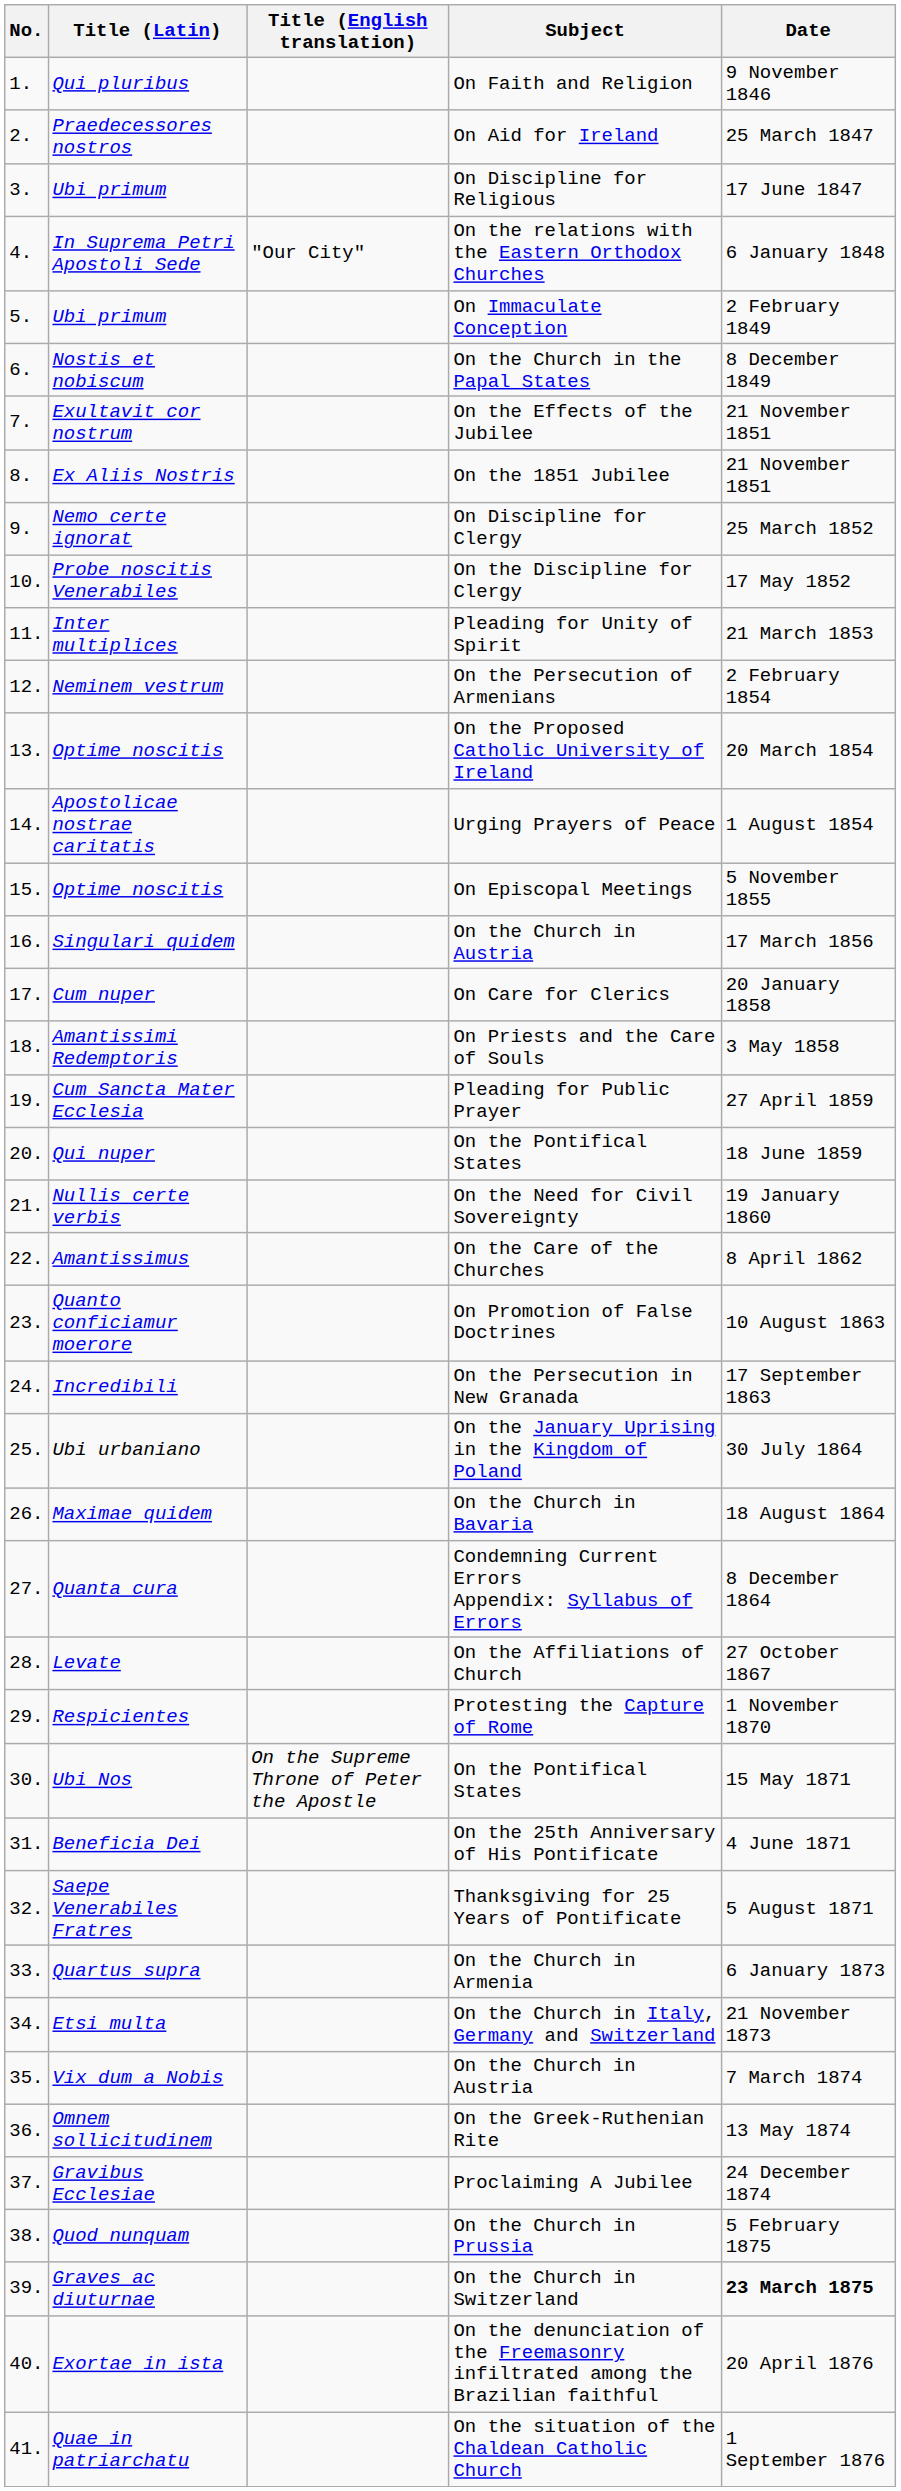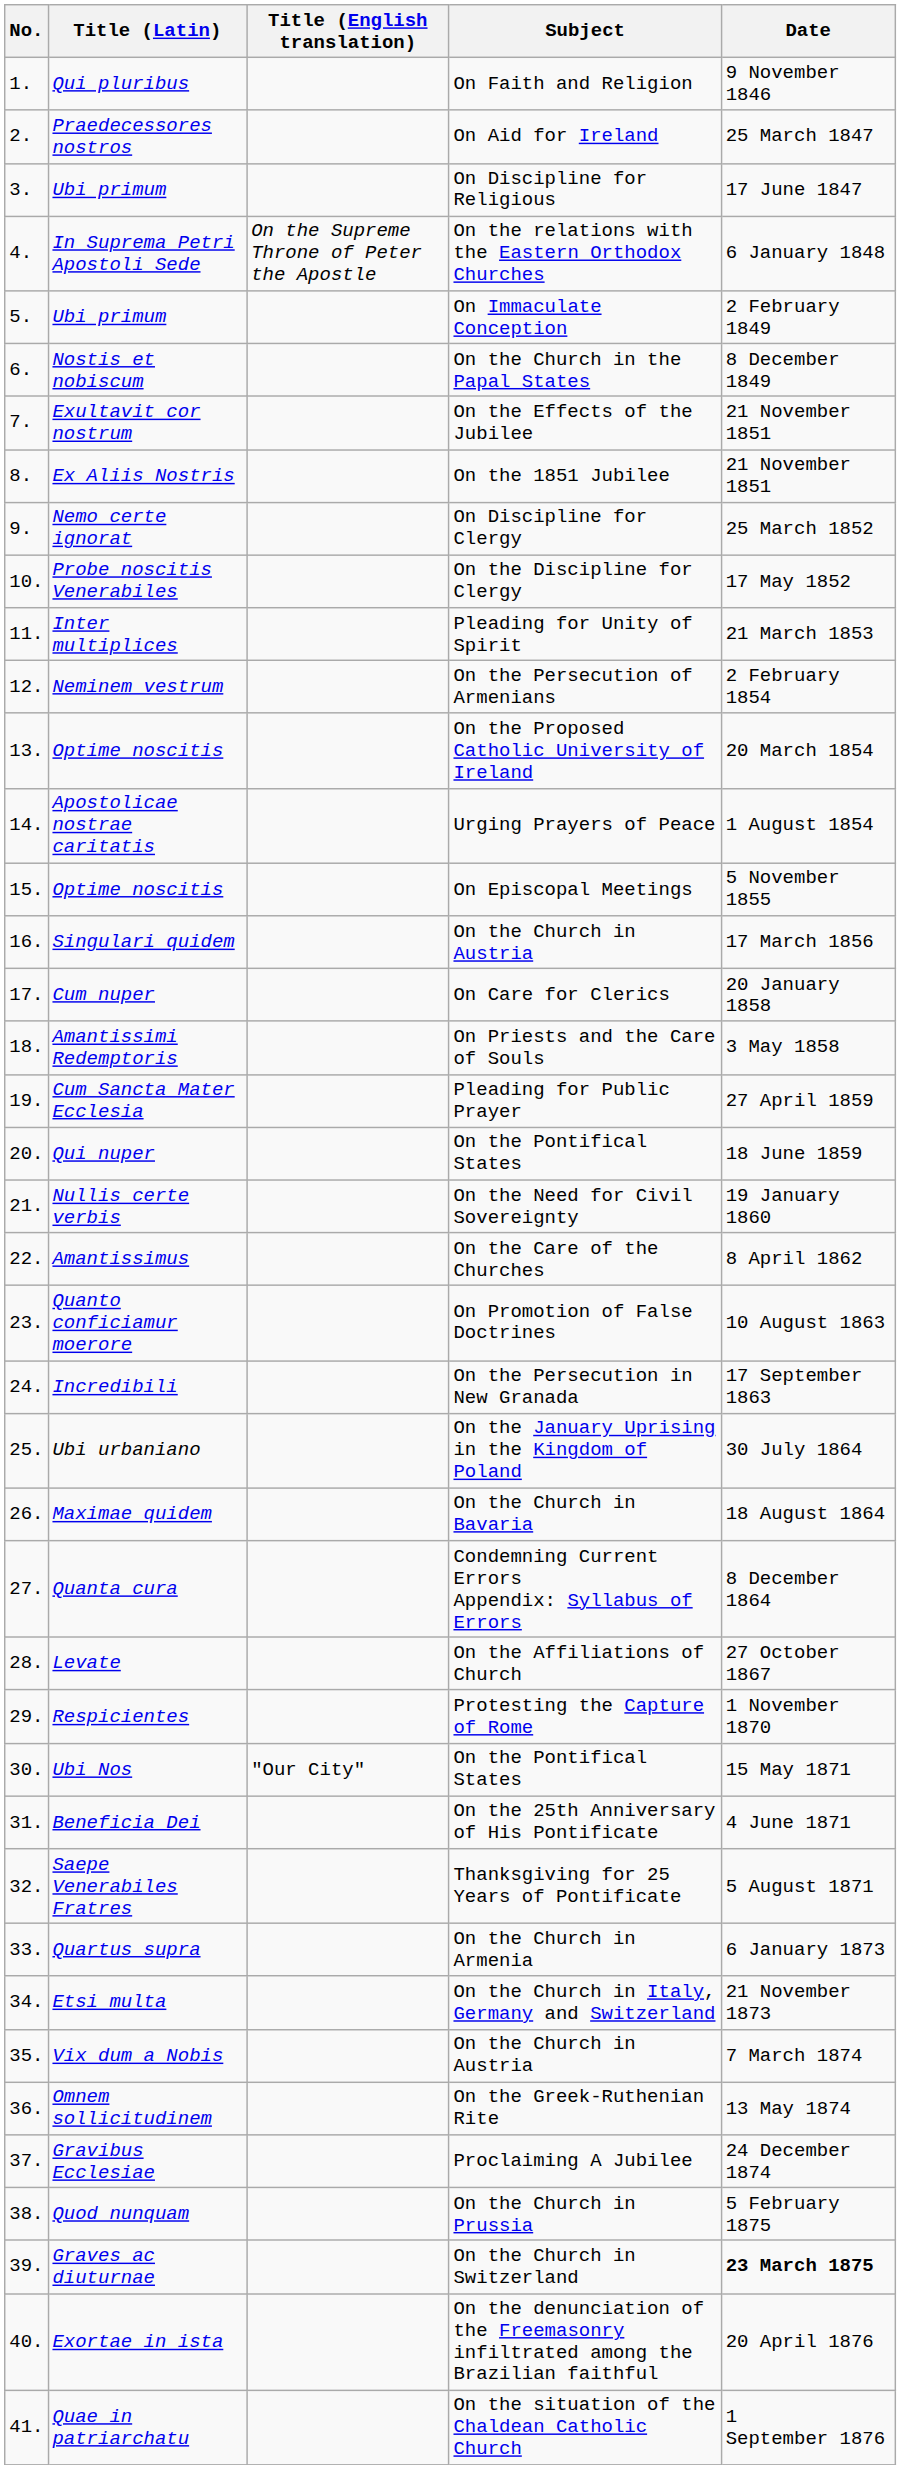 <table class="wikitable">
 <tr>
 <th>No.</th>
 <th>Title (<a href='#'>Latin</a>)</th>
 <th>Title (<a href='#'>English</a> translation)</th>
 <th>Subject</th>
 <th>Date</th>
 </tr>
 <tr>
 <td>1.</td>
 <td><em><a href='#'>Qui pluribus</a></em></td>
 <td></td>
 <td>On Faith and Religion</td>
 <td>9 November 1846</td>
 </tr>
 <tr>
 <td>2.</td>
 <td><em><a href='#'>Praedecessores nostros</a></em></td>
 <td></td>
 <td>On Aid for <a href='#'>Ireland</a></td>
 <td>25 March 1847</td>
 </tr>
 <tr>
 <td>3.</td>
 <td><em><a href='#'>Ubi primum</a></em></td>
 <td></td>
 <td>On Discipline for Religious</td>
 <td>17 June 1847</td>
 </tr>
 <tr>
 <td>4.</td>
 <td><em><a href='#'>In Suprema Petri Apostoli Sede</a></em></td>
-<td>"Our City"</td>
+<td><em>On the Supreme Throne of Peter the Apostle</em></td>
 <td>On the relations with the <a href='#'>Eastern Orthodox Churches</a></td>
 <td>6 January 1848</td>
 </tr>
 <tr>
 <td>5.</td>
 <td><em><a href='#'>Ubi primum</a></em></td>
 <td></td>
 <td>On <a href='#'>Immaculate Conception</a></td>
 <td>2 February 1849</td>
 </tr>
 <tr>
 <td>6.</td>
 <td><em><a href='#'>Nostis et nobiscum</a></em></td>
 <td></td>
 <td>On the Church in the <a href='#'>Papal States</a></td>
 <td>8 December 1849</td>
 </tr>
 <tr>
 <td>7.</td>
 <td><em><a href='#'>Exultavit cor nostrum</a></em></td>
 <td></td>
 <td>On the Effects of the Jubilee</td>
 <td>21 November 1851</td>
 </tr>
 <tr>
 <td>8.</td>
 <td><em><a href='#'>Ex Aliis Nostris</a></em></td>
 <td></td>
 <td>On the 1851 Jubilee</td>
 <td>21 November 1851</td>
 </tr>
 <tr>
 <td>9.</td>
 <td><em><a href='#'>Nemo certe ignorat</a></em></td>
 <td></td>
 <td>On Discipline for Clergy</td>
 <td>25 March 1852</td>
 </tr>
 <tr>
 <td>10.</td>
 <td><em><a href='#'>Probe noscitis Venerabiles</a></em></td>
 <td></td>
 <td>On the Discipline for Clergy</td>
 <td>17 May 1852</td>
 </tr>
 <tr>
 <td>11.</td>
 <td><em><a href='#'>Inter multiplices</a></em></td>
 <td></td>
 <td>Pleading for Unity of Spirit</td>
 <td>21 March 1853</td>
 </tr>
 <tr>
 <td>12.</td>
 <td><em><a href='#'>Neminem vestrum</a></em></td>
 <td></td>
 <td>On the Persecution of Armenians</td>
 <td>2 February 1854</td>
 </tr>
 <tr>
 <td>13.</td>
 <td><em><a href='#'>Optime noscitis</a></em></td>
 <td></td>
 <td>On the Proposed <a href='#'>Catholic University of Ireland</a></td>
 <td>20 March 1854</td>
 </tr>
 <tr>
 <td>14.</td>
 <td><em><a href='#'>Apostolicae nostrae caritatis</a></em></td>
 <td></td>
 <td>Urging Prayers of Peace</td>
 <td>1 August 1854</td>
 </tr>
 <tr>
 <td>15.</td>
 <td><em><a href='#'>Optime noscitis</a></em></td>
 <td></td>
 <td>On Episcopal Meetings</td>
 <td>5 November 1855</td>
 </tr>
 <tr>
 <td>16.</td>
 <td><em><a href='#'>Singulari quidem</a></em></td>
 <td></td>
 <td>On the Church in <a href='#'>Austria</a></td>
 <td>17 March 1856</td>
 </tr>
 <tr>
 <td>17.</td>
 <td><em><a href='#'>Cum nuper</a></em></td>
 <td></td>
 <td>On Care for Clerics</td>
 <td>20 January 1858</td>
 </tr>
 <tr>
 <td>18.</td>
 <td><em><a href='#'>Amantissimi Redemptoris</a></em></td>
 <td></td>
 <td>On Priests and the Care of Souls</td>
 <td>3 May 1858</td>
 </tr>
 <tr>
 <td>19.</td>
 <td><em><a href='#'>Cum Sancta Mater Ecclesia</a></em></td>
 <td></td>
 <td>Pleading for Public Prayer</td>
 <td>27 April 1859</td>
 </tr>
 <tr>
 <td>20.</td>
 <td><em><a href='#'>Qui nuper</a></em></td>
 <td></td>
 <td>On the Pontifical States</td>
 <td>18 June 1859</td>
 </tr>
 <tr>
 <td>21.</td>
 <td><em><a href='#'>Nullis certe verbis</a></em></td>
 <td></td>
 <td>On the Need for Civil Sovereignty</td>
 <td>19 January 1860</td>
 </tr>
 <tr>
 <td>22.</td>
 <td><em><a href='#'>Amantissimus</a></em></td>
 <td></td>
 <td>On the Care of the Churches</td>
 <td>8 April 1862</td>
 </tr>
 <tr>
 <td>23.</td>
 <td><em><a href='#'>Quanto conficiamur moerore</a></em></td>
 <td></td>
 <td>On Promotion of False Doctrines</td>
 <td>10 August 1863</td>
 </tr>
 <tr>
 <td>24.</td>
 <td><em><a href='#'>Incredibili</a></em></td>
 <td></td>
 <td>On the Persecution in New Granada</td>
 <td>17 September 1863</td>
 </tr>
 <tr>
 <td>25.</td>
 <td><em>Ubi urbaniano</em></td>
 <td></td>
 <td>On the <a href='#'>January Uprising</a> in the <a href='#'>Kingdom of Poland</a></td>
 <td>30 July 1864</td>
 </tr>
 <tr>
 <td>26.</td>
 <td><em><a href='#'>Maximae quidem</a></em></td>
 <td></td>
 <td>On the Church in <a href='#'>Bavaria</a></td>
 <td>18 August 1864</td>
 </tr>
 <tr>
 <td>27.</td>
 <td><em><a href='#'>Quanta cura</a></em></td>
 <td></td>
 <td>Condemning Current Errors<br>Appendix: <a href='#'>Syllabus of Errors</a></td>
 <td>8 December 1864</td>
 </tr>
 <tr>
 <td>28.</td>
 <td><em><a href='#'>Levate</a></em></td>
 <td></td>
 <td>On the Affiliations of Church</td>
 <td>27 October 1867</td>
 </tr>
 <tr>
 <td>29.</td>
 <td><em><a href='#'>Respicientes</a></em></td>
 <td></td>
 <td>Protesting the <a href='#'>Capture of Rome</a></td>
 <td>1 November 1870</td>
 </tr>
 <tr>
 <td>30.</td>
 <td><em><a href='#'>Ubi Nos</a></em></td>
-<td><em>On the Supreme Throne of Peter the Apostle</em></td>
+<td>"Our City"</td>
 <td>On the Pontifical States</td>
 <td>15 May 1871</td>
 </tr>
 <tr>
 <td>31.</td>
 <td><em><a href='#'>Beneficia Dei</a></em></td>
 <td></td>
 <td>On the 25th Anniversary of His Pontificate</td>
 <td>4 June 1871</td>
 </tr>
 <tr>
 <td>32.</td>
 <td><em><a href='#'>Saepe Venerabiles Fratres</a></em></td>
 <td></td>
 <td>Thanksgiving for 25 Years of Pontificate</td>
 <td>5 August 1871</td>
 </tr>
 <tr>
 <td>33.</td>
 <td><em><a href='#'>Quartus supra</a></em></td>
 <td></td>
 <td>On the Church in Armenia</td>
 <td>6 January 1873</td>
 </tr>
 <tr>
 <td>34.</td>
 <td><em><a href='#'>Etsi multa</a></em></td>
 <td></td>
 <td>On the Church in <a href='#'>Italy</a>, <a href='#'>Germany</a> and <a href='#'>Switzerland</a></td>
 <td>21 November 1873</td>
 </tr>
 <tr>
 <td>35.</td>
 <td><em><a href='#'>Vix dum a Nobis</a></em></td>
 <td></td>
 <td>On the Church in Austria</td>
 <td>7 March 1874</td>
 </tr>
 <tr>
 <td>36.</td>
 <td><em><a href='#'>Omnem sollicitudinem</a></em></td>
 <td></td>
 <td>On the Greek-Ruthenian Rite</td>
 <td>13 May 1874</td>
 </tr>
 <tr>
 <td>37.</td>
 <td><em><a href='#'>Gravibus Ecclesiae</a></em></td>
 <td></td>
 <td>Proclaiming A Jubilee</td>
 <td>24 December 1874</td>
 </tr>
 <tr>
 <td>38.</td>
 <td><em><a href='#'>Quod nunquam</a></em></td>
 <td></td>
 <td>On the Church in <a href='#'>Prussia</a></td>
 <td>5 February 1875</td>
 </tr>
 <tr>
 <td>39.</td>
 <td><em><a href='#'>Graves ac diuturnae</a></em></td>
 <td></td>
 <td>On the Church in Switzerland</td>
 <td><strong>23 March 1875</strong></td>
 </tr>
 <tr>
 <td>40.</td>
 <td><em><a href='#'>Exortae in ista</a></em></td>
 <td></td>
 <td>On the denunciation of the <a href='#'>Freemasonry</a> infiltrated among the Brazilian faithful</td>
 <td>20 April 1876</td>
 </tr>
 <tr>
 <td>41.</td>
 <td><em><a href='#'>Quae in patriarchatu</a></em></td>
 <td></td>
 <td>On the situation of the <a href='#'>Chaldean Catholic Church</a></td>
 <td>1 September 1876</td>
 </tr>
 </table>
